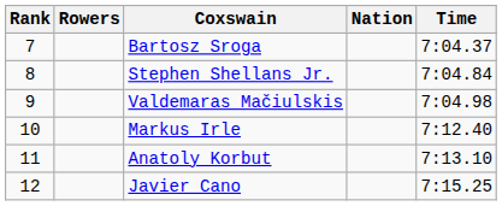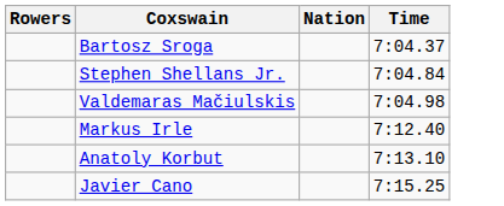 <table class="wikitable sortable" style="text-align:center">
 <tr>
-<th>Rank</th>
 <th>Rowers</th>
 <th>Coxswain</th>
 <th>Nation</th>
 <th>Time</th>
 </tr>
 <tr>
-<td>7</td>
 <td align=left data-sort-value="Basta, Piotr"></td>
 <td align=left data-sort-value="Sroga, Bartosz"><a href='#'>Bartosz Sroga</a></td>
 <td align=left></td>
 <td>7:04.37</td>
 </tr>
 <tr>
-<td>8</td>
 <td align=left data-sort-value="Moore, John"></td>
 <td align=left data-sort-value="Shellans Jr., Stephen"><a href='#'>Stephen Shellans Jr.</a></td>
 <td align=left></td>
 <td>7:04.84</td>
 </tr>
 <tr>
-<td>9</td>
 <td align=left data-sort-value="Bagdonas, Juozas"></td>
 <td align=left data-sort-value="Mačiulskis, Valdemaras"><a href='#'>Valdemaras Mačiulskis</a></td>
 <td align=left></td>
 <td>7:04.98</td>
 </tr>
 <tr>
-<td>10</td>
 <td align=left data-sort-value="Kuttelwascher, Dietmar"></td>
 <td align=left data-sort-value="Irle, Markus"><a href='#'>Markus Irle</a></td>
 <td align=left></td>
 <td>7:12.40</td>
 </tr>
 <tr>
-<td>11</td>
 <td align=left data-sort-value="Belodedov, Valery"></td>
 <td align=left data-sort-value="Korbut, Anatoly"><a href='#'>Anatoly Korbut</a></td>
 <td align=left></td>
 <td>7:13.10</td>
 </tr>
 <tr>
-<td>12</td>
 <td align=left data-sort-value="Bugarín, José Ignacio"></td>
 <td align=left data-sort-value="Cano, Javier"><a href='#'>Javier Cano</a></td>
 <td align=left></td>
 <td>7:15.25</td>
 </tr>
 </table>
